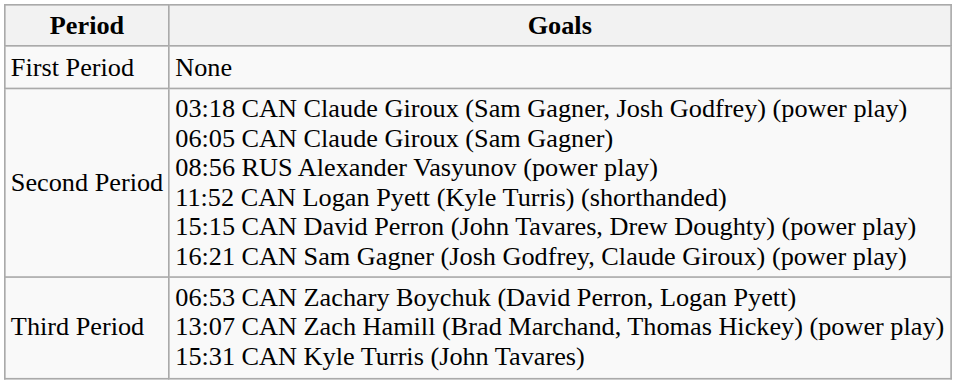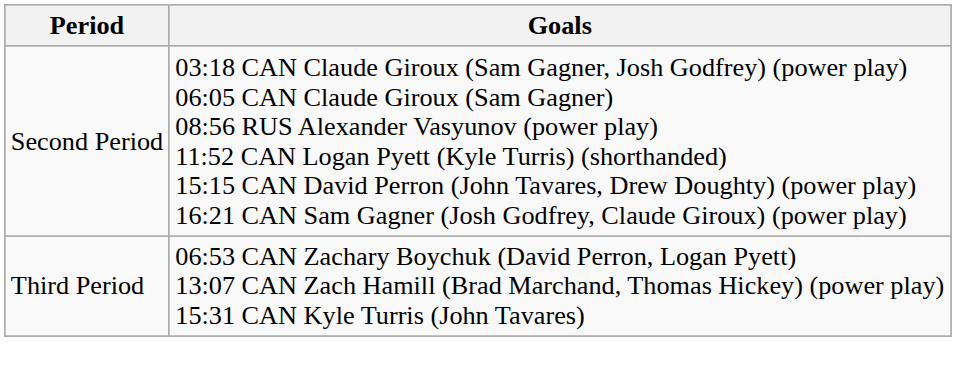 <table class="wikitable">
 <tr>
 <th>Period</th>
 <th>Goals</th>
-</tr>
-<tr>
-<td>First Period</td>
-<td>None</td>
 </tr>
 <tr>
 <td>Second Period</td>
 <td>03:18 CAN Claude Giroux (Sam Gagner, Josh Godfrey) (power play)<br>06:05 CAN Claude Giroux (Sam Gagner)<br>08:56 RUS Alexander Vasyunov (power play)<br>11:52 CAN Logan Pyett (Kyle Turris) (shorthanded)<br>15:15 CAN David Perron (John Tavares, Drew Doughty) (power play)<br>16:21 CAN Sam Gagner (Josh Godfrey, Claude Giroux) (power play)</td>
 </tr>
 <tr>
 <td>Third Period</td>
 <td>06:53 CAN Zachary Boychuk (David Perron, Logan Pyett)<br>13:07 CAN Zach Hamill (Brad Marchand, Thomas Hickey) (power play)<br>15:31 CAN Kyle Turris (John Tavares)</td>
 </tr>
 </table>
